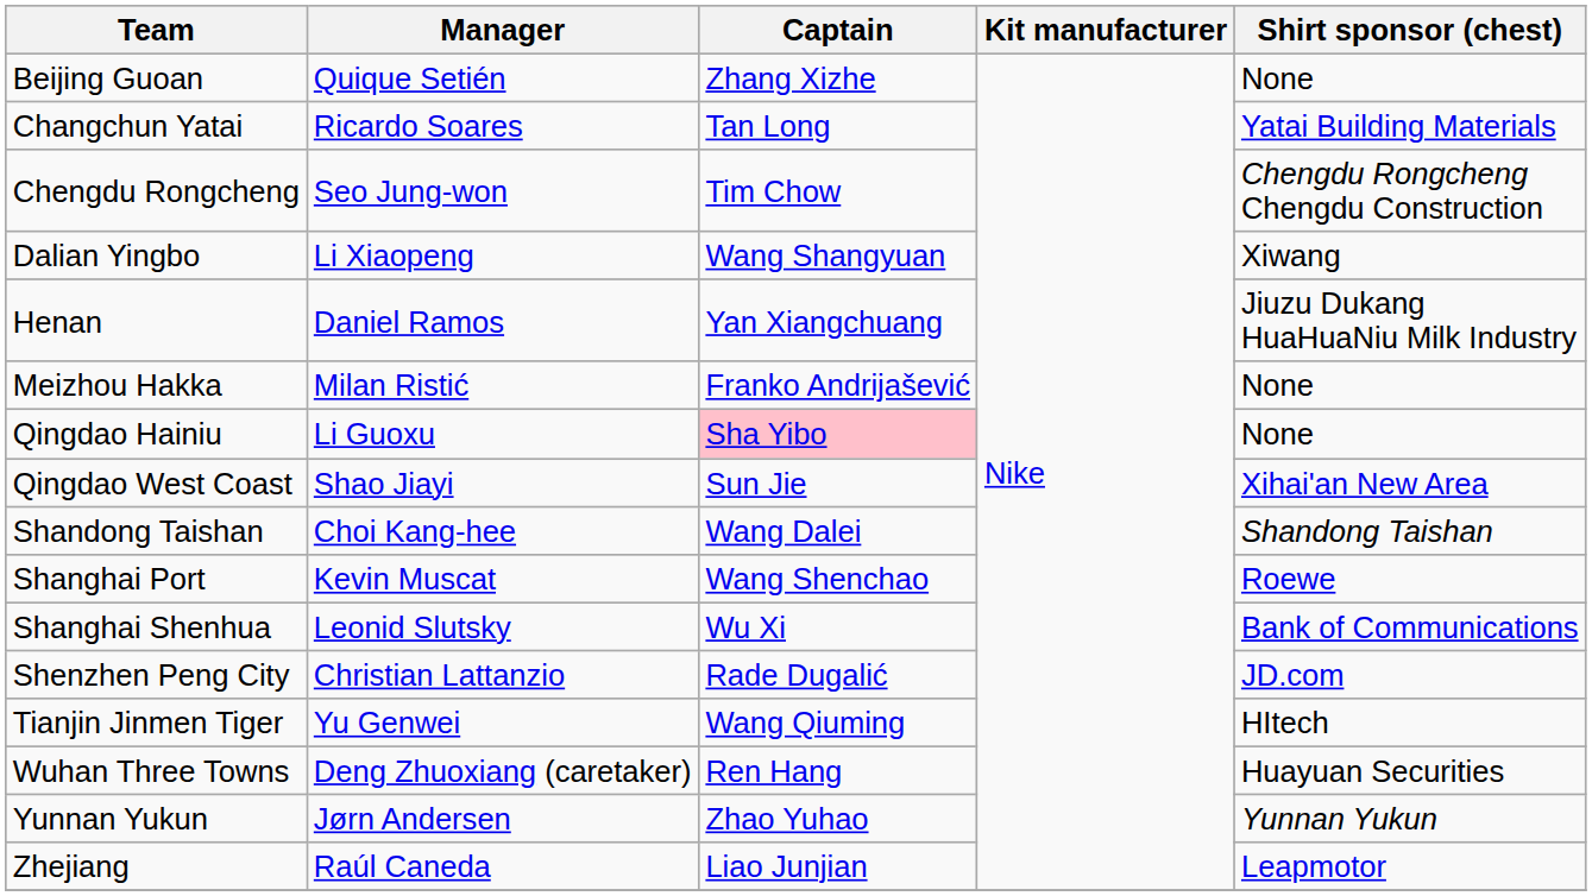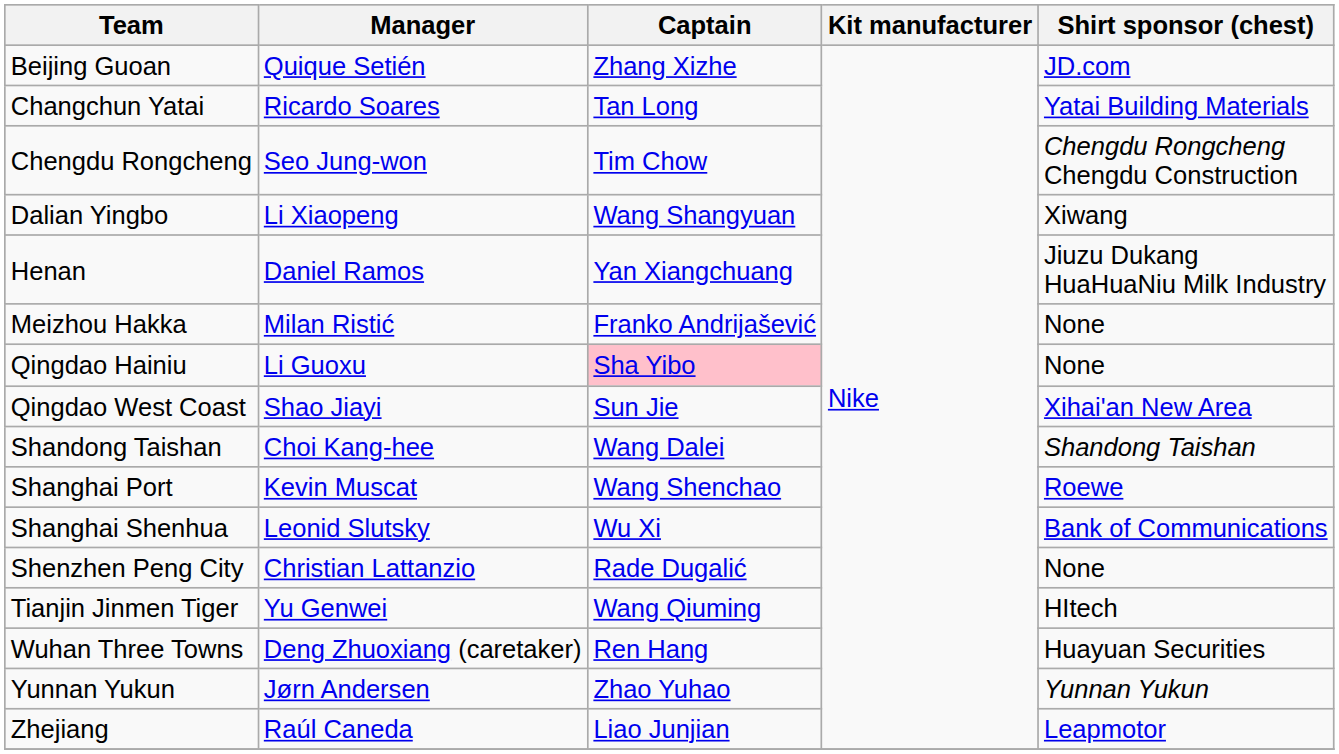 <table class="wikitable sortable" style="font-size:95%">
 <tr>
 <th>Team</th>
 <th>Manager</th>
 <th>Captain</th>
 <th>Kit manufacturer</th>
 <th>Shirt sponsor (chest)</th>
 </tr>
 <tr>
 <td>Beijing Guoan</td>
 <td data-sort-value="Setién, Quique"> <a href='#'>Quique Setién</a></td>
 <td data-sort-value="Zhang, Xizhe"> <a href='#'>Zhang Xizhe</a></td>
 <td rowspan="16"> <a href='#'>Nike</a></td>
-<td>None</td>
+<td><a href='#'>JD.com</a></td>
 </tr>
 <tr>
 <td>Changchun Yatai</td>
 <td data-sort-value="Soares, Ricardo"> <a href='#'>Ricardo Soares</a></td>
 <td data-sort-value="Tan, Long"> <a href='#'>Tan Long</a></td>
 <td><a href='#'>Yatai Building Materials</a></td>
 </tr>
 <tr>
 <td>Chengdu Rongcheng</td>
 <td data-sort-value="Seo, Jung-won"> <a href='#'>Seo Jung-won</a></td>
 <td data-sort-value="Chow, Tim"> <a href='#'>Tim Chow</a></td>
 <td><em>Chengdu Rongcheng</em><br>Chengdu Construction</td>
 </tr>
 <tr>
 <td>Dalian Yingbo</td>
 <td data-sort-value="Li, Xiaopeng"> <a href='#'>Li Xiaopeng</a></td>
 <td data-sort-value="Wang, Shangyuan"> <a href='#'>Wang Shangyuan</a></td>
 <td>Xiwang</td>
 </tr>
 <tr>
 <td>Henan</td>
 <td data-sort-value="Ramos, Daniel"> <a href='#'>Daniel Ramos</a></td>
 <td data-sort-value="Yan, Xiangchuang"> <a href='#'>Yan Xiangchuang</a></td>
 <td>Jiuzu Dukang<br>HuaHuaNiu Milk Industry</td>
 </tr>
 <tr>
 <td>Meizhou Hakka</td>
 <td data-sort-value="Ristić, Milan"> <a href='#'>Milan Ristić</a></td>
 <td data-sort-value="Andrijašević, Franko"> <a href='#'>Franko Andrijašević</a></td>
 <td>None</td>
 </tr>
 <tr>
 <td>Qingdao Hainiu</td>
 <td data-sort-value="Li, Guoxu"> <a href='#'>Li Guoxu</a></td>
 <td data-sort-value="Sha, Yibo" style="background: pink;"> <a href='#'>Sha Yibo</a></td>
 <td>None</td>
 </tr>
 <tr>
 <td>Qingdao West Coast</td>
 <td data-sort-value="Shao, Jiayi"> <a href='#'>Shao Jiayi</a></td>
 <td data-sort-value="Sun, Jie"> <a href='#'>Sun Jie</a></td>
 <td><a href='#'>Xihai'an New Area</a></td>
 </tr>
 <tr>
 <td>Shandong Taishan</td>
 <td data-sort-value="Choi, Kang-hee"> <a href='#'>Choi Kang-hee</a></td>
 <td data-sort-value="Wang, Dalei"> <a href='#'>Wang Dalei</a></td>
 <td><em>Shandong Taishan</em></td>
 </tr>
 <tr>
 <td>Shanghai Port</td>
 <td data-sort-value="Muscat, Kevin"> <a href='#'>Kevin Muscat</a></td>
 <td data-sort-value="Wang, Shenchao"> <a href='#'>Wang Shenchao</a></td>
 <td><a href='#'>Roewe</a></td>
 </tr>
 <tr>
 <td>Shanghai Shenhua</td>
 <td data-sort-value="Slutsky, Leonid"> <a href='#'>Leonid Slutsky</a></td>
 <td data-sort-value="Wu, Xi"> <a href='#'>Wu Xi</a></td>
 <td><a href='#'>Bank of Communications</a></td>
 </tr>
 <tr>
 <td>Shenzhen Peng City</td>
 <td data-sort-value="Lattanzio, Christian"> <a href='#'>Christian Lattanzio</a></td>
 <td data-sort-value="Dugalić, Rade"> <a href='#'>Rade Dugalić</a></td>
-<td><a href='#'>JD.com</a></td>
+<td>None</td>
 </tr>
 <tr>
 <td>Tianjin Jinmen Tiger</td>
 <td data-sort-value="Yu, Genwei"> <a href='#'>Yu Genwei</a></td>
 <td data-sort-value="Wang, Qiuming"> <a href='#'>Wang Qiuming</a></td>
 <td>HItech</td>
 </tr>
 <tr>
 <td>Wuhan Three Towns</td>
 <td data-sort-value="Deng, Zhuoxiang"> <a href='#'>Deng Zhuoxiang</a> (caretaker)</td>
 <td data-sort-value="Ren, Hang"> <a href='#'>Ren Hang</a></td>
 <td>Huayuan Securities</td>
 </tr>
 <tr>
 <td>Yunnan Yukun</td>
 <td data-sort-value="Andersen, Jørn"> <a href='#'>Jørn Andersen</a></td>
 <td data-sort-value="Zhao, Yuhao"> <a href='#'>Zhao Yuhao</a></td>
 <td><em>Yunnan Yukun</em></td>
 </tr>
 <tr>
 <td>Zhejiang</td>
 <td data-sort-value="Caneda, Raúl"> <a href='#'>Raúl Caneda</a></td>
 <td data-sort-value="Liao, Junjian"> <a href='#'>Liao Junjian</a></td>
 <td><a href='#'>Leapmotor</a></td>
 </tr>
 <tr>
 </tr>
 </table>
